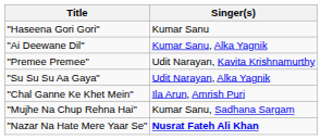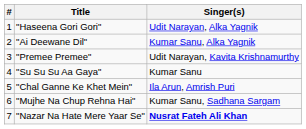 <table class="wikitable" style="font-size:95%;">
 <tr>
+<th>#</th>
 <th>Title</th>
 <th>Singer(s)</th>
 </tr>
 <tr>
+<td>1</td>
 <td>"Haseena Gori Gori"</td>
-<td>Kumar Sanu</td>
+<td><a href='#'>Udit Narayan</a>, <a href='#'>Alka Yagnik</a></td>
 </tr>
 <tr>
+<td>2</td>
 <td>"Ai Deewane Dil"</td>
 <td><a href='#'>Kumar Sanu</a>, <a href='#'>Alka Yagnik</a></td>
 </tr>
 <tr>
+<td>3</td>
 <td>"Premee Premee"</td>
 <td>Udit Narayan, <a href='#'>Kavita Krishnamurthy</a></td>
 </tr>
 <tr>
+<td>4</td>
 <td>"Su Su Su Aa Gaya"</td>
-<td><a href='#'>Udit Narayan</a>, <a href='#'>Alka Yagnik</a></td>
+<td>Kumar Sanu</td>
 </tr>
 <tr>
+<td>5</td>
 <td>"Chal Ganne Ke Khet Mein"</td>
 <td><a href='#'>Ila Arun</a>, <a href='#'>Amrish Puri</a></td>
 </tr>
 <tr>
+<td>6</td>
 <td>"Mujhe Na Chup Rehna Hai"</td>
 <td>Kumar Sanu, <a href='#'>Sadhana Sargam</a></td>
 </tr>
 <tr>
+<td>7</td>
 <td>"Nazar Na Hate Mere Yaar Se"</td>
 <td><strong><a href='#'>Nusrat Fateh Ali Khan</a></strong></td>
 </tr>
 </table>
